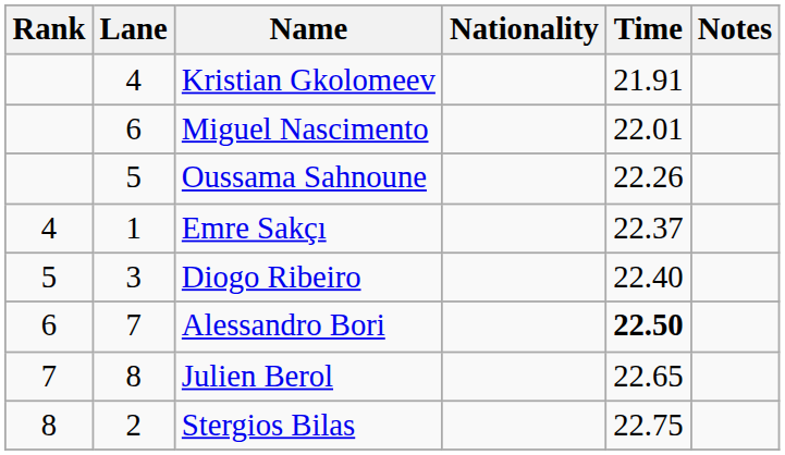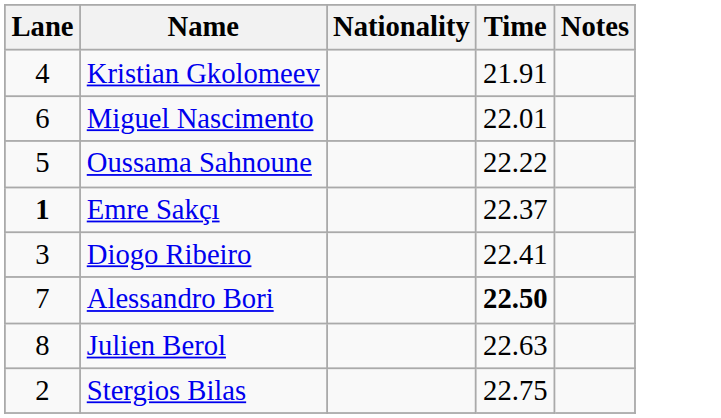 <table class="wikitable sortable" style="text-align:center">
 <tr>
-<th>Rank</th>
 <th>Lane</th>
 <th>Name</th>
 <th>Nationality</th>
 <th>Time</th>
 <th>Notes</th>
 </tr>
 <tr>
-<td></td>
 <td>4</td>
 <td align=left><a href='#'>Kristian Gkolomeev</a></td>
 <td align=left></td>
 <td>21.91</td>
 <td></td>
 </tr>
 <tr>
-<td></td>
 <td>6</td>
 <td align=left><a href='#'>Miguel Nascimento</a></td>
 <td align=left></td>
 <td>22.01</td>
 <td></td>
 </tr>
 <tr>
-<td></td>
 <td>5</td>
 <td align=left><a href='#'>Oussama Sahnoune</a></td>
 <td align=left></td>
-<td>22.26</td>
+<td>22.22</td>
 <td></td>
 </tr>
 <tr>
-<td>4</td>
-<td>1</td>
+<td><strong>1</strong></td>
 <td align=left><a href='#'>Emre Sakçı</a></td>
 <td align=left></td>
 <td>22.37</td>
 <td></td>
 </tr>
 <tr>
-<td>5</td>
 <td>3</td>
 <td align=left><a href='#'>Diogo Ribeiro</a></td>
 <td align=left></td>
-<td>22.40</td>
+<td>22.41</td>
 <td></td>
 </tr>
 <tr>
-<td>6</td>
 <td>7</td>
 <td align=left><a href='#'>Alessandro Bori</a></td>
 <td align=left></td>
 <td><strong>22.50</strong></td>
 <td></td>
 </tr>
 <tr>
-<td>7</td>
 <td>8</td>
 <td align=left><a href='#'>Julien Berol</a></td>
 <td align=left></td>
-<td>22.65</td>
+<td>22.63</td>
 <td></td>
 </tr>
 <tr>
-<td>8</td>
 <td>2</td>
 <td align=left><a href='#'>Stergios Bilas</a></td>
 <td align=left></td>
 <td>22.75</td>
 <td></td>
 </tr>
 </table>
